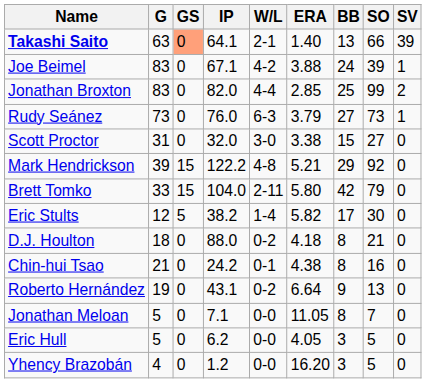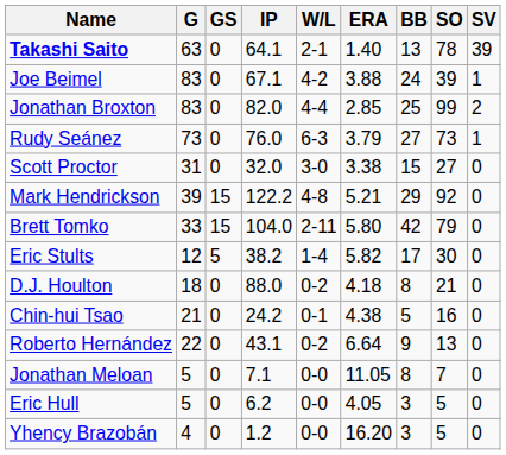 <table class="wikitable sortable" style="text-align:left">
 <tr>
 <th>Name</th>
 <th>G</th>
 <th>GS</th>
 <th>IP</th>
 <th>W/L</th>
 <th>ERA</th>
 <th>BB</th>
 <th>SO</th>
 <th>SV</th>
 </tr>
 <tr>
 <td><strong><a href='#'>Takashi Saito</a></strong></td>
 <td>63</td>
-<td style="background: lightsalmon;">0</td>
+<td>0</td>
 <td>64.1</td>
 <td>2-1</td>
 <td>1.40</td>
 <td>13</td>
-<td>66</td>
+<td>78</td>
 <td>39</td>
 </tr>
 <tr>
 <td><a href='#'>Joe Beimel</a></td>
 <td>83</td>
 <td>0</td>
 <td>67.1</td>
 <td>4-2</td>
 <td>3.88</td>
 <td>24</td>
 <td>39</td>
 <td>1</td>
 </tr>
 <tr>
 <td><a href='#'>Jonathan Broxton</a></td>
 <td>83</td>
 <td>0</td>
 <td>82.0</td>
 <td>4-4</td>
 <td>2.85</td>
 <td>25</td>
 <td>99</td>
 <td>2</td>
 </tr>
 <tr>
 <td><a href='#'>Rudy Seánez</a></td>
 <td>73</td>
 <td>0</td>
 <td>76.0</td>
 <td>6-3</td>
 <td>3.79</td>
 <td>27</td>
 <td>73</td>
 <td>1</td>
 </tr>
 <tr>
 <td><a href='#'>Scott Proctor</a></td>
 <td>31</td>
 <td>0</td>
 <td>32.0</td>
 <td>3-0</td>
 <td>3.38</td>
 <td>15</td>
 <td>27</td>
 <td>0</td>
 </tr>
 <tr>
 <td><a href='#'>Mark Hendrickson</a></td>
 <td>39</td>
 <td>15</td>
 <td>122.2</td>
 <td>4-8</td>
 <td>5.21</td>
 <td>29</td>
 <td>92</td>
 <td>0</td>
 </tr>
 <tr>
 <td><a href='#'>Brett Tomko</a></td>
 <td>33</td>
 <td>15</td>
 <td>104.0</td>
 <td>2-11</td>
 <td>5.80</td>
 <td>42</td>
 <td>79</td>
 <td>0</td>
 </tr>
 <tr>
 <td><a href='#'>Eric Stults</a></td>
 <td>12</td>
 <td>5</td>
 <td>38.2</td>
 <td>1-4</td>
 <td>5.82</td>
 <td>17</td>
 <td>30</td>
 <td>0</td>
 </tr>
 <tr>
 <td><a href='#'>D.J. Houlton</a></td>
 <td>18</td>
 <td>0</td>
 <td>88.0</td>
 <td>0-2</td>
 <td>4.18</td>
 <td>8</td>
 <td>21</td>
 <td>0</td>
 </tr>
 <tr>
 <td><a href='#'>Chin-hui Tsao</a></td>
 <td>21</td>
 <td>0</td>
 <td>24.2</td>
 <td>0-1</td>
 <td>4.38</td>
-<td>8</td>
+<td>5</td>
 <td>16</td>
 <td>0</td>
 </tr>
 <tr>
 <td><a href='#'>Roberto Hernández</a></td>
-<td>19</td>
+<td>22</td>
 <td>0</td>
 <td>43.1</td>
 <td>0-2</td>
 <td>6.64</td>
 <td>9</td>
 <td>13</td>
 <td>0</td>
 </tr>
 <tr>
 <td><a href='#'>Jonathan Meloan</a></td>
 <td>5</td>
 <td>0</td>
 <td>7.1</td>
 <td>0-0</td>
 <td>11.05</td>
 <td>8</td>
 <td>7</td>
 <td>0</td>
 </tr>
 <tr>
 <td><a href='#'>Eric Hull</a></td>
 <td>5</td>
 <td>0</td>
 <td>6.2</td>
 <td>0-0</td>
 <td>4.05</td>
 <td>3</td>
 <td>5</td>
 <td>0</td>
 </tr>
 <tr>
 <td><a href='#'>Yhency Brazobán</a></td>
 <td>4</td>
 <td>0</td>
 <td>1.2</td>
 <td>0-0</td>
 <td>16.20</td>
 <td>3</td>
 <td>5</td>
 <td>0</td>
 </tr>
 </table>
